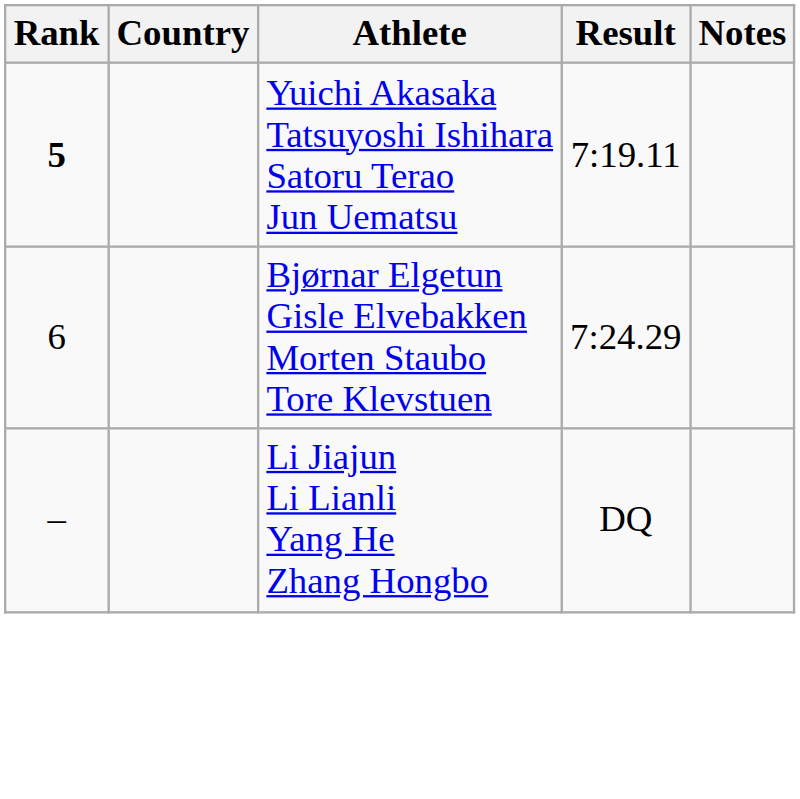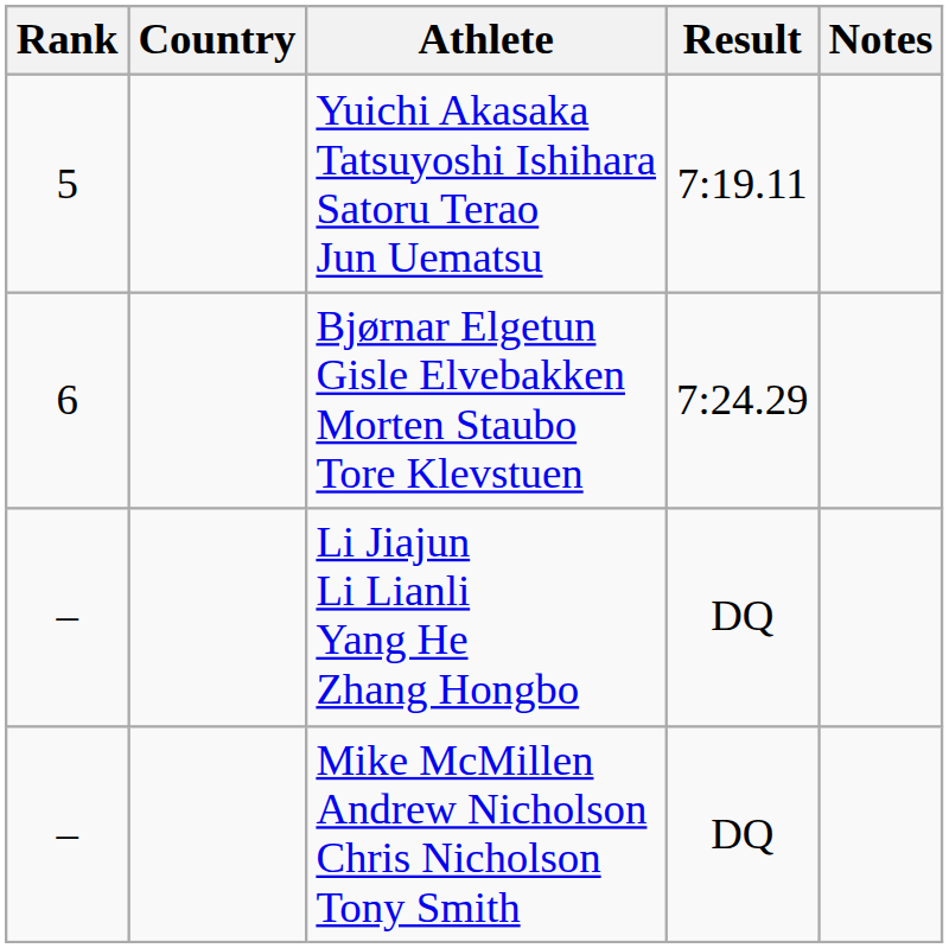 <table class="wikitable" style="text-align:center">
 <tr>
 <th>Rank</th>
 <th>Country</th>
 <th>Athlete</th>
 <th>Result</th>
 <th>Notes</th>
 </tr>
 <tr>
-<td><strong>5</strong></td>
+<td>5</td>
 <td align=left></td>
 <td align=left><a href='#'>Yuichi Akasaka</a> <br> <a href='#'>Tatsuyoshi Ishihara</a> <br> <a href='#'>Satoru Terao</a> <br> <a href='#'>Jun Uematsu</a></td>
 <td>7:19.11</td>
 <td></td>
 </tr>
 <tr>
 <td>6</td>
 <td align=left></td>
 <td align=left><a href='#'>Bjørnar Elgetun</a> <br> <a href='#'>Gisle Elvebakken</a> <br> <a href='#'>Morten Staubo</a> <br> <a href='#'>Tore Klevstuen</a></td>
 <td>7:24.29</td>
 <td></td>
 </tr>
 <tr>
 <td>–</td>
 <td align=left></td>
 <td align=left><a href='#'>Li Jiajun</a> <br> <a href='#'>Li Lianli</a> <br> <a href='#'>Yang He</a> <br> <a href='#'>Zhang Hongbo</a></td>
 <td>DQ</td>
 <td></td>
 </tr>
+<tr>
+<td>–</td>
+<td align=left></td>
+<td align=left><a href='#'>Mike McMillen</a> <br> <a href='#'>Andrew Nicholson</a> <br> <a href='#'>Chris Nicholson</a> <br> <a href='#'>Tony Smith</a></td>
+<td>DQ</td>
+<td></td>
+</tr>
 </table>
